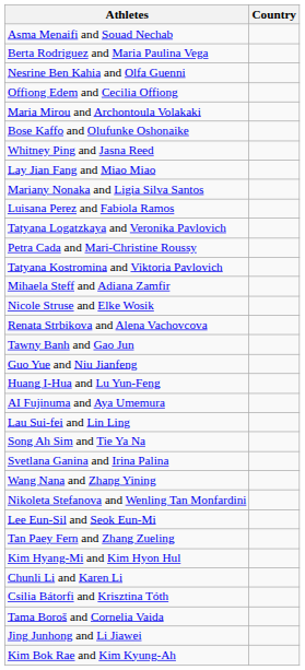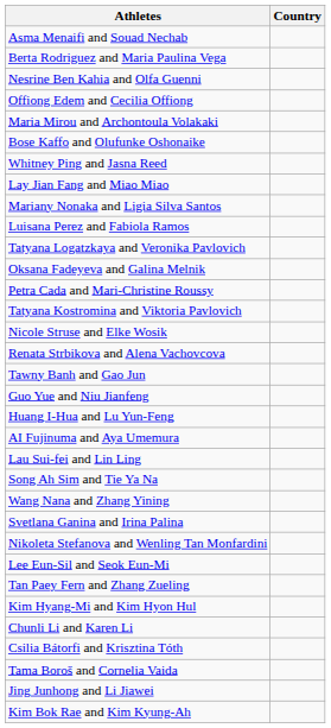 <table class="wikitable sortable mw-collapsible mw-collapsed" style="text-align:center">
 <tr>
 <th>Athletes</th>
 <th>Country</th>
 </tr>
 <tr>
 <td align="left"><a href='#'>Asma Menaifi</a> and <a href='#'>Souad Nechab</a></td>
 <td></td>
 </tr>
 <tr>
 <td align="left"><a href='#'>Berta Rodriguez</a> and <a href='#'>Maria Paulina Vega</a></td>
 <td></td>
 </tr>
 <tr>
 <td align="left"><a href='#'>Nesrine Ben Kahia</a> and <a href='#'>Olfa Guenni</a></td>
 <td></td>
 </tr>
 <tr>
 <td align="left"><a href='#'>Offiong Edem</a> and <a href='#'>Cecilia Offiong</a></td>
 <td></td>
 </tr>
 <tr>
 <td align="left"><a href='#'>Maria Mirou</a> and <a href='#'>Archontoula Volakaki</a></td>
 <td></td>
 </tr>
 <tr>
 <td align="left"><a href='#'>Bose Kaffo</a> and <a href='#'>Olufunke Oshonaike</a></td>
 <td></td>
 </tr>
 <tr>
 <td align="left"><a href='#'>Whitney Ping</a> and <a href='#'>Jasna Reed</a></td>
 <td></td>
 </tr>
 <tr>
 <td align="left"><a href='#'>Lay Jian Fang</a> and <a href='#'>Miao Miao</a></td>
 <td></td>
 </tr>
 <tr>
 <td align="left"><a href='#'>Mariany Nonaka</a> and <a href='#'>Ligia Silva Santos</a></td>
 <td></td>
 </tr>
 <tr>
 <td align="left"><a href='#'>Luisana Perez</a> and <a href='#'>Fabiola Ramos</a></td>
 <td></td>
 </tr>
 <tr>
 <td align="left"><a href='#'>Tatyana Logatzkaya</a> and <a href='#'>Veronika Pavlovich</a></td>
 <td></td>
 </tr>
 <tr>
+<td align="left"><a href='#'>Oksana Fadeyeva</a> and <a href='#'>Galina Melnik</a></td>
+<td></td>
+</tr>
+<tr>
 <td align="left"><a href='#'>Petra Cada</a> and <a href='#'>Mari-Christine Roussy</a></td>
 <td></td>
 </tr>
 <tr>
 <td align="left"><a href='#'>Tatyana Kostromina</a> and <a href='#'>Viktoria Pavlovich</a></td>
-<td></td>
-</tr>
-<tr>
-<td align="left"><a href='#'>Mihaela Steff</a> and <a href='#'>Adiana Zamfir</a></td>
 <td></td>
 </tr>
 <tr>
 <td align="left"><a href='#'>Nicole Struse</a> and <a href='#'>Elke Wosik</a></td>
 <td></td>
 </tr>
 <tr>
 <td align="left"><a href='#'>Renata Strbikova</a> and <a href='#'>Alena Vachovcova</a></td>
 <td></td>
 </tr>
 <tr>
 <td align="left"><a href='#'>Tawny Banh</a> and <a href='#'>Gao Jun</a></td>
 <td></td>
 </tr>
 <tr>
 <td align="left"><a href='#'>Guo Yue</a> and <a href='#'>Niu Jianfeng</a></td>
 <td></td>
 </tr>
 <tr>
 <td align="left"><a href='#'>Huang I-Hua</a> and <a href='#'>Lu Yun-Feng</a></td>
 <td></td>
 </tr>
 <tr>
 <td align="left"><a href='#'>AI Fujinuma</a> and <a href='#'>Aya Umemura</a></td>
 <td></td>
 </tr>
 <tr>
 <td align="left"><a href='#'>Lau Sui-fei</a> and <a href='#'>Lin Ling</a></td>
 <td></td>
 </tr>
 <tr>
 <td align="left"><a href='#'>Song Ah Sim</a> and <a href='#'>Tie Ya Na</a></td>
 <td></td>
 </tr>
 <tr>
-<td align="left"><a href='#'>Svetlana Ganina</a> and <a href='#'>Irina Palina</a></td>
+<td align="left"><a href='#'>Wang Nana</a> and <a href='#'>Zhang Yining</a></td>
 <td></td>
 </tr>
 <tr>
-<td align="left"><a href='#'>Wang Nana</a> and <a href='#'>Zhang Yining</a></td>
+<td align="left"><a href='#'>Svetlana Ganina</a> and <a href='#'>Irina Palina</a></td>
 <td></td>
 </tr>
 <tr>
 <td align="left"><a href='#'>Nikoleta Stefanova</a> and <a href='#'>Wenling Tan Monfardini</a></td>
 <td></td>
 </tr>
 <tr>
 <td align="left"><a href='#'>Lee Eun-Sil</a> and <a href='#'>Seok Eun-Mi</a></td>
 <td></td>
 </tr>
 <tr>
 <td align="left"><a href='#'>Tan Paey Fern</a> and <a href='#'>Zhang Zueling</a></td>
 <td></td>
 </tr>
 <tr>
 <td align="left"><a href='#'>Kim Hyang-Mi</a> and <a href='#'>Kim Hyon Hul</a></td>
 <td></td>
 </tr>
 <tr>
 <td align="left"><a href='#'>Chunli Li</a> and <a href='#'>Karen Li</a></td>
 <td></td>
 </tr>
 <tr>
 <td align="left"><a href='#'>Csilia Bátorfi</a> and <a href='#'>Krisztina Tóth</a></td>
 <td></td>
 </tr>
 <tr>
 <td align="left"><a href='#'>Tama Boroš</a> and <a href='#'>Cornelia Vaida</a></td>
 <td></td>
 </tr>
 <tr>
 <td align="left"><a href='#'>Jing Junhong</a> and <a href='#'>Li Jiawei</a></td>
 <td></td>
 </tr>
 <tr>
 <td align="left"><a href='#'>Kim Bok Rae</a> and <a href='#'>Kim Kyung-Ah</a></td>
 <td></td>
 </tr>
 </table>
